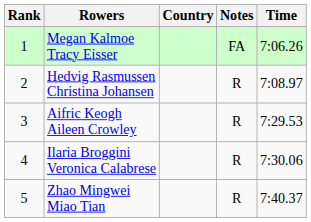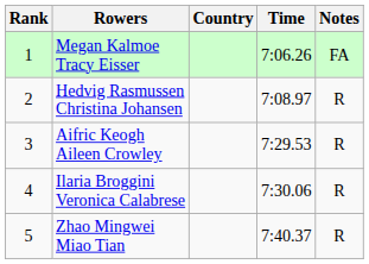 <table class="wikitable" style="text-align:center">
 <tr>
 <th>Rank</th>
 <th>Rowers</th>
 <th>Country</th>
+<th>Time</th>
 <th>Notes</th>
-<th>Time</th>
 </tr>
 <tr bgcolor=ccffcc>
 <td>1</td>
 <td align="left"><a href='#'>Megan Kalmoe</a><br><a href='#'>Tracy Eisser</a></td>
 <td align="left"></td>
+<td>7:06.26</td>
 <td>FA</td>
-<td>7:06.26</td>
 </tr>
 <tr>
 <td>2</td>
 <td align="left"><a href='#'>Hedvig Rasmussen</a><br><a href='#'>Christina Johansen</a></td>
 <td align="left"></td>
+<td>7:08.97</td>
 <td>R</td>
-<td>7:08.97</td>
 </tr>
 <tr>
 <td>3</td>
 <td align="left"><a href='#'>Aifric Keogh</a><br><a href='#'>Aileen Crowley</a></td>
 <td align="left"></td>
+<td>7:29.53</td>
 <td>R</td>
-<td>7:29.53</td>
 </tr>
 <tr>
 <td>4</td>
 <td align="left"><a href='#'>Ilaria Broggini</a><br><a href='#'>Veronica Calabrese</a></td>
 <td align="left"></td>
+<td>7:30.06</td>
 <td>R</td>
-<td>7:30.06</td>
 </tr>
 <tr>
 <td>5</td>
 <td align="left"><a href='#'>Zhao Mingwei</a><br><a href='#'>Miao Tian</a></td>
 <td align="left"></td>
+<td>7:40.37</td>
 <td>R</td>
-<td>7:40.37</td>
 </tr>
 </table>
